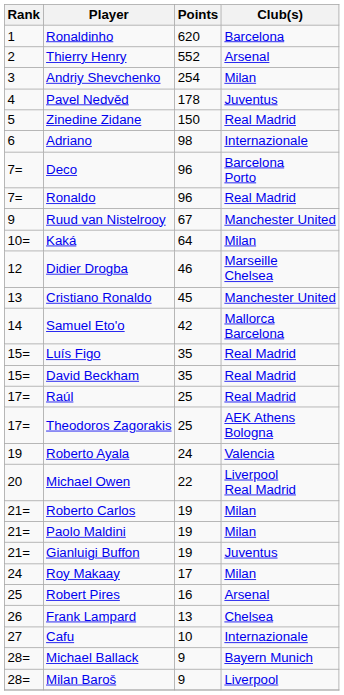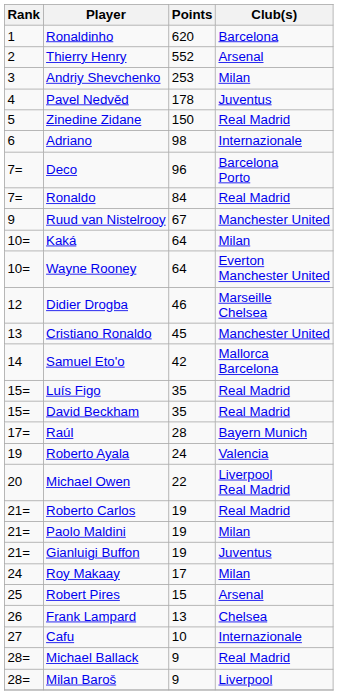 <table class="sortable wikitable">
 <tr>
 <th>Rank</th>
 <th>Player</th>
 <th>Points</th>
 <th>Club(s)</th>
 </tr>
 <tr>
 <td>1</td>
 <td> <a href='#'>Ronaldinho</a></td>
 <td>620</td>
 <td> <a href='#'>Barcelona</a></td>
 </tr>
 <tr>
 <td>2</td>
 <td> <a href='#'>Thierry Henry</a></td>
 <td>552</td>
 <td> <a href='#'>Arsenal</a></td>
 </tr>
 <tr>
 <td>3</td>
 <td> <a href='#'>Andriy Shevchenko</a></td>
-<td>254</td>
+<td>253</td>
 <td> <a href='#'>Milan</a></td>
 </tr>
 <tr>
 <td>4</td>
 <td> <a href='#'>Pavel Nedvěd</a></td>
 <td>178</td>
 <td> <a href='#'>Juventus</a></td>
 </tr>
 <tr>
 <td>5</td>
 <td> <a href='#'>Zinedine Zidane</a></td>
 <td>150</td>
 <td> <a href='#'>Real Madrid</a></td>
 </tr>
 <tr>
 <td>6</td>
 <td> <a href='#'>Adriano</a></td>
 <td>98</td>
 <td> <a href='#'>Internazionale</a></td>
 </tr>
 <tr>
 <td>7=</td>
 <td> <a href='#'>Deco</a></td>
 <td>96</td>
 <td> <a href='#'>Barcelona</a><br> <a href='#'>Porto</a></td>
 </tr>
 <tr>
 <td>7=</td>
 <td> <a href='#'>Ronaldo</a></td>
-<td>96</td>
+<td>84</td>
 <td> <a href='#'>Real Madrid</a></td>
 </tr>
 <tr>
 <td>9</td>
 <td> <a href='#'>Ruud van Nistelrooy</a></td>
 <td>67</td>
 <td> <a href='#'>Manchester United</a></td>
 </tr>
 <tr>
 <td>10=</td>
 <td> <a href='#'>Kaká</a></td>
 <td>64</td>
 <td> <a href='#'>Milan</a></td>
+</tr>
+<tr>
+<td>10=</td>
+<td> <a href='#'>Wayne Rooney</a></td>
+<td>64</td>
+<td> <a href='#'>Everton</a><br> <a href='#'>Manchester United</a></td>
 </tr>
 <tr>
 <td>12</td>
 <td> <a href='#'>Didier Drogba</a></td>
 <td>46</td>
 <td> <a href='#'>Marseille</a><br> <a href='#'>Chelsea</a></td>
 </tr>
 <tr>
 <td>13</td>
 <td> <a href='#'>Cristiano Ronaldo</a></td>
 <td>45</td>
 <td> <a href='#'>Manchester United</a></td>
 </tr>
 <tr>
 <td>14</td>
 <td> <a href='#'>Samuel Eto'o</a></td>
 <td>42</td>
 <td> <a href='#'>Mallorca</a><br> <a href='#'>Barcelona</a></td>
 </tr>
 <tr>
 <td>15=</td>
 <td> <a href='#'>Luís Figo</a></td>
 <td>35</td>
 <td> <a href='#'>Real Madrid</a></td>
 </tr>
 <tr>
 <td>15=</td>
 <td> <a href='#'>David Beckham</a></td>
 <td>35</td>
 <td> <a href='#'>Real Madrid</a></td>
 </tr>
 <tr>
 <td>17=</td>
 <td> <a href='#'>Raúl</a></td>
-<td>25</td>
-<td> <a href='#'>Real Madrid</a></td>
-</tr>
-<tr>
-<td>17=</td>
-<td> <a href='#'>Theodoros Zagorakis</a></td>
-<td>25</td>
-<td> <a href='#'>AEK Athens</a><br> <a href='#'>Bologna</a></td>
+<td>28</td>
+<td> <a href='#'>Bayern Munich</a></td>
 </tr>
 <tr>
 <td>19</td>
 <td> <a href='#'>Roberto Ayala</a></td>
 <td>24</td>
 <td> <a href='#'>Valencia</a></td>
 </tr>
 <tr>
 <td>20</td>
 <td> <a href='#'>Michael Owen</a></td>
 <td>22</td>
 <td> <a href='#'>Liverpool</a><br> <a href='#'>Real Madrid</a></td>
 </tr>
 <tr>
 <td>21=</td>
 <td> <a href='#'>Roberto Carlos</a></td>
 <td>19</td>
-<td> <a href='#'>Milan</a></td>
+<td> <a href='#'>Real Madrid</a></td>
 </tr>
 <tr>
 <td>21=</td>
 <td> <a href='#'>Paolo Maldini</a></td>
 <td>19</td>
 <td> <a href='#'>Milan</a></td>
 </tr>
 <tr>
 <td>21=</td>
 <td> <a href='#'>Gianluigi Buffon</a></td>
 <td>19</td>
 <td> <a href='#'>Juventus</a></td>
 </tr>
 <tr>
 <td>24</td>
 <td> <a href='#'>Roy Makaay</a></td>
 <td>17</td>
 <td> <a href='#'>Milan</a></td>
 </tr>
 <tr>
 <td>25</td>
 <td> <a href='#'>Robert Pires</a></td>
-<td>16</td>
+<td>15</td>
 <td> <a href='#'>Arsenal</a></td>
 </tr>
 <tr>
 <td>26</td>
 <td> <a href='#'>Frank Lampard</a></td>
 <td>13</td>
 <td> <a href='#'>Chelsea</a></td>
 </tr>
 <tr>
 <td>27</td>
 <td> <a href='#'>Cafu</a></td>
 <td>10</td>
 <td> <a href='#'>Internazionale</a></td>
 </tr>
 <tr>
 <td>28=</td>
 <td> <a href='#'>Michael Ballack</a></td>
 <td>9</td>
-<td> <a href='#'>Bayern Munich</a></td>
+<td> <a href='#'>Real Madrid</a></td>
 </tr>
 <tr>
 <td>28=</td>
 <td> <a href='#'>Milan Baroš</a></td>
 <td>9</td>
 <td> <a href='#'>Liverpool</a></td>
 </tr>
 <tr>
 </tr>
 </table>
